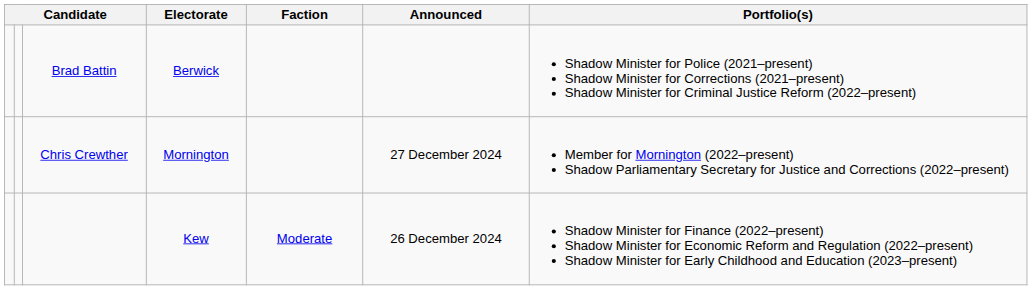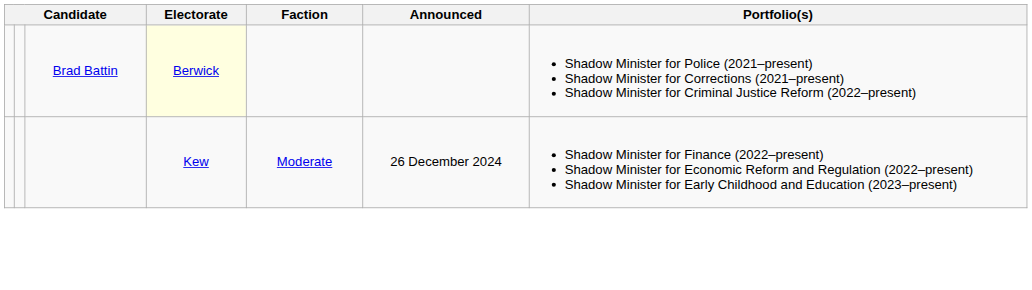 <table class="wikitable" style="text-align:center">
 <tr>
 <th width=175px; colspan=3>Candidate</th>
 <th width=115px>Electorate</th>
 <th width=135px>Faction</th>
 <th width=195px>Announced</th>
 <th width=600px>Portfolio(s)</th>
 </tr>
 <tr>
 <td width="3pt" > </td>
 <td></td>
 <td><a href='#'>Brad Battin</a></td>
-<td><a href='#'>Berwick</a></td>
+<td style="background: lightyellow;"><a href='#'>Berwick</a></td>
 <td></td>
 <td></td>
 <td align=left><br><ul><li>Shadow Minister for Police (2021–present)</li><li>Shadow Minister for Corrections (2021–present)</li><li>Shadow Minister for Criminal Justice Reform (2022–present)</li></ul></td>
-</tr>
-<tr>
-<td width="3pt" > </td>
-<td></td>
-<td><a href='#'>Chris Crewther</a></td>
-<td><a href='#'>Mornington</a></td>
-<td></td>
-<td>27 December 2024</td>
-<td align=left><br><ul><li>Member for <a href='#'>Mornington</a> (2022–present)</li><li>Shadow Parliamentary Secretary for Justice and Corrections (2022–present)</li></ul></td>
 </tr>
 <tr>
 <td width="3pt" > </td>
 <td></td>
 <td></td>
 <td><a href='#'>Kew</a></td>
 <td><a href='#'>Moderate</a></td>
 <td>26 December 2024</td>
 <td align=left><br><ul><li>Shadow Minister for Finance (2022–present)</li><li>Shadow Minister for Economic Reform and Regulation (2022–present)</li><li>Shadow Minister for Early Childhood and Education (2023–present)</li></ul></td>
 </tr>
 </table>
